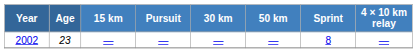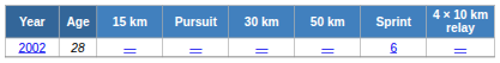 <table class="wikitable" style="font-size:95%; text-align:center; border:grey solid 1px; border-collapse:collapse; background:#ffffff;">
 <tr>
 <th style="background-color:#369; color:white; width:60px;"> Year </th>
 <th style="background-color:#369; color:white; width:40px;"> Age </th>
 <th style="background-color:#4180be; color:white; width:75px;"> 15 km </th>
 <th style="background-color:#4180be; color:white; width:75px;"> Pursuit </th>
 <th style="background-color:#4180be; color:white; width:75px;"> 30 km </th>
 <th style="background-color:#4180be; color:white; width:75px;"> 50 km </th>
 <th style="background-color:#4180be; color:white; width:75px;"> Sprint </th>
 <th style="background-color:#4180be; color:white; width:75px;"> 4 × 10 km <br> relay </th>
 </tr>
 <tr>
 <td><a href='#'>2002</a></td>
-<td><em>23</em></td>
+<td><em>28</em></td>
 <td><a href='#'>—</a></td>
 <td><a href='#'>—</a></td>
 <td><a href='#'>—</a></td>
 <td><a href='#'>—</a></td>
-<td><a href='#'>8</a></td>
+<td><a href='#'>6</a></td>
 <td><a href='#'>—</a></td>
 </tr>
 <tr>
 </tr>
 </table>
